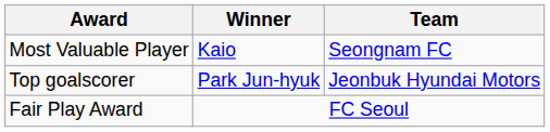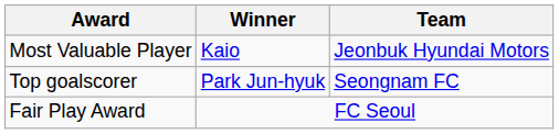 <table class="wikitable">
 <tr>
 <th>Award</th>
 <th>Winner</th>
 <th>Team</th>
 </tr>
 <tr>
 <td>Most Valuable Player</td>
 <td> <a href='#'>Kaio</a></td>
-<td><a href='#'>Seongnam FC</a></td>
+<td><a href='#'>Jeonbuk Hyundai Motors</a></td>
 </tr>
 <tr>
 <td>Top goalscorer</td>
 <td> <a href='#'>Park Jun-hyuk</a></td>
-<td><a href='#'>Jeonbuk Hyundai Motors</a></td>
+<td><a href='#'>Seongnam FC</a></td>
 </tr>
 <tr>
 <td>Fair Play Award</td>
 <td colspan="2" align="center"><a href='#'>FC Seoul</a></td>
 </tr>
 </table>
